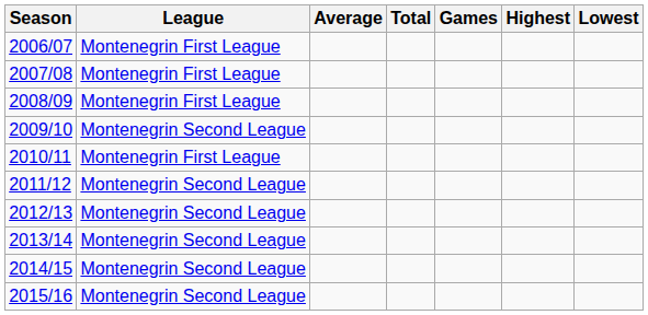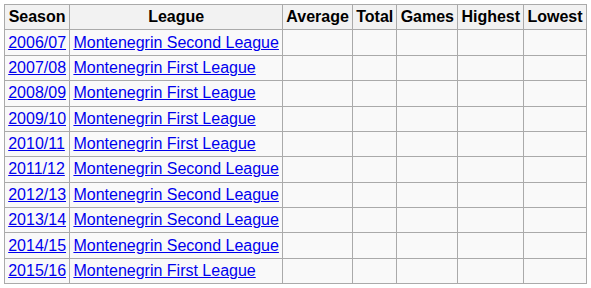 <table class="wikitable">
 <tr>
 <th><strong>Season</strong></th>
 <th><strong>League</strong></th>
 <th><strong>Average</strong></th>
 <th><strong>Total</strong></th>
 <th><strong>Games</strong></th>
 <th><strong>Highest</strong></th>
 <th><strong>Lowest</strong></th>
 </tr>
 <tr>
 <td><a href='#'>2006/07</a></td>
-<td><a href='#'>Montenegrin First League</a></td>
+<td><a href='#'>Montenegrin Second League</a></td>
 <td></td>
 <td></td>
 <td></td>
 <td></td>
 <td></td>
 </tr>
 <tr>
 <td><a href='#'>2007/08</a></td>
 <td><a href='#'>Montenegrin First League</a></td>
 <td></td>
 <td></td>
 <td></td>
 <td></td>
 <td></td>
 </tr>
 <tr>
 <td><a href='#'>2008/09</a></td>
 <td><a href='#'>Montenegrin First League</a></td>
 <td></td>
 <td></td>
 <td></td>
 <td></td>
 <td></td>
 </tr>
 <tr>
 <td><a href='#'>2009/10</a></td>
-<td><a href='#'>Montenegrin Second League</a></td>
+<td><a href='#'>Montenegrin First League</a></td>
 <td></td>
 <td></td>
 <td></td>
 <td></td>
 <td></td>
 </tr>
 <tr>
 <td><a href='#'>2010/11</a></td>
 <td><a href='#'>Montenegrin First League</a></td>
 <td></td>
 <td></td>
 <td></td>
 <td></td>
 <td></td>
 </tr>
 <tr>
 <td><a href='#'>2011/12</a></td>
 <td><a href='#'>Montenegrin Second League</a></td>
 <td></td>
 <td></td>
 <td></td>
 <td></td>
 <td></td>
 </tr>
 <tr>
 <td><a href='#'>2012/13</a></td>
 <td><a href='#'>Montenegrin Second League</a></td>
 <td></td>
 <td></td>
 <td></td>
 <td></td>
 <td></td>
 </tr>
 <tr>
 <td><a href='#'>2013/14</a></td>
 <td><a href='#'>Montenegrin Second League</a></td>
 <td></td>
 <td></td>
 <td></td>
 <td></td>
 <td></td>
 </tr>
 <tr>
 <td><a href='#'>2014/15</a></td>
 <td><a href='#'>Montenegrin Second League</a></td>
 <td></td>
 <td></td>
 <td></td>
 <td></td>
 <td></td>
 </tr>
 <tr>
 <td><a href='#'>2015/16</a></td>
-<td><a href='#'>Montenegrin Second League</a></td>
+<td><a href='#'>Montenegrin First League</a></td>
 <td></td>
 <td></td>
 <td></td>
 <td></td>
 <td></td>
 </tr>
 <tr>
 </tr>
 </table>
